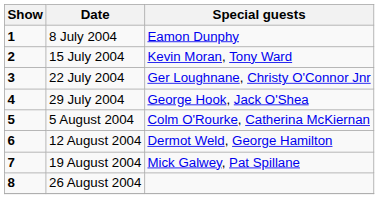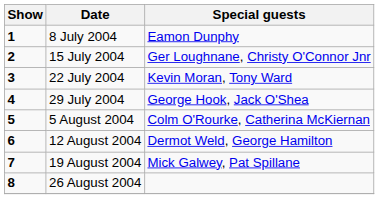 <table class="wikitable">
 <tr>
 <th>Show</th>
 <th>Date</th>
 <th>Special guests</th>
 </tr>
 <tr>
 <td><strong>1</strong></td>
 <td>8 July 2004</td>
 <td><a href='#'>Eamon Dunphy</a></td>
 </tr>
 <tr>
 <td><strong>2</strong></td>
 <td>15 July 2004</td>
-<td><a href='#'>Kevin Moran</a>, <a href='#'>Tony Ward</a></td>
+<td><a href='#'>Ger Loughnane</a>, <a href='#'>Christy O'Connor Jnr</a></td>
 </tr>
 <tr>
 <td><strong>3</strong></td>
 <td>22 July 2004</td>
-<td><a href='#'>Ger Loughnane</a>, <a href='#'>Christy O'Connor Jnr</a></td>
+<td><a href='#'>Kevin Moran</a>, <a href='#'>Tony Ward</a></td>
 </tr>
 <tr>
 <td><strong>4</strong></td>
 <td>29 July 2004</td>
 <td><a href='#'>George Hook</a>, <a href='#'>Jack O'Shea</a></td>
 </tr>
 <tr>
 <td><strong>5</strong></td>
 <td>5 August 2004</td>
 <td><a href='#'>Colm O'Rourke</a>, <a href='#'>Catherina McKiernan</a></td>
 </tr>
 <tr>
 <td><strong>6</strong></td>
 <td>12 August 2004</td>
 <td><a href='#'>Dermot Weld</a>, <a href='#'>George Hamilton</a></td>
 </tr>
 <tr>
 <td><strong>7</strong></td>
 <td>19 August 2004</td>
 <td><a href='#'>Mick Galwey</a>, <a href='#'>Pat Spillane</a></td>
 </tr>
 <tr>
 <td><strong>8</strong></td>
 <td>26 August 2004</td>
 <td></td>
 </tr>
 <tr>
 </tr>
 </table>
